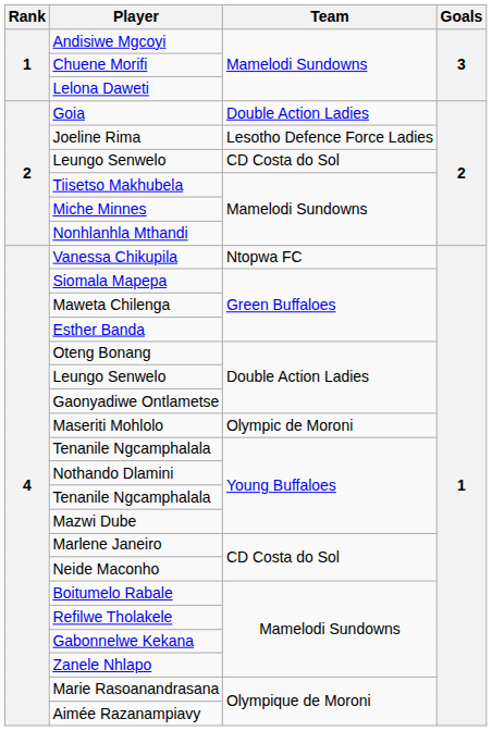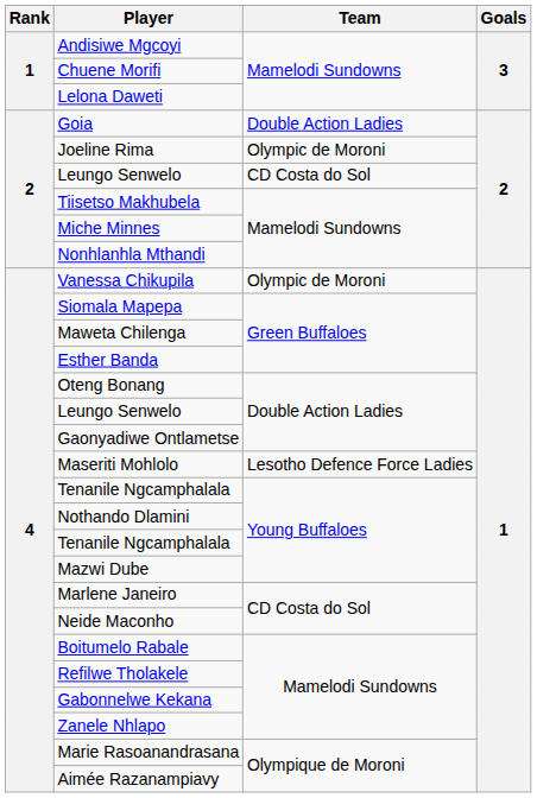 <table class="wikitable" style="text-align:center; font-size:90%">
 <tr>
 <th>Rank</th>
 <th>Player</th>
 <th>Team</th>
 <th>Goals</th>
 </tr>
 <tr>
 <th rowspan="3">1</th>
 <td align=left> <a href='#'>Andisiwe Mgcoyi</a></td>
 <td rowspan="3" align="left"> <a href='#'>Mamelodi Sundowns</a></td>
 <th rowspan="3">3</th>
 </tr>
 <tr>
 <td align="left"> <a href='#'>Chuene Morifi</a></td>
 </tr>
 <tr>
 <td align="left"> <a href='#'>Lelona Daweti</a></td>
 </tr>
 <tr>
 <th rowspan="6">2</th>
 <td align="left"> <a href='#'>Goia</a></td>
 <td align=left> <a href='#'>Double Action Ladies</a></td>
 <th rowspan="6">2</th>
 </tr>
 <tr>
 <td align=left> Joeline Rima</td>
-<td align="left"> Lesotho Defence Force Ladies</td>
+<td align=left> Olympic de Moroni</td>
 </tr>
 <tr>
 <td align=left> Leungo Senwelo</td>
 <td align="left"> CD Costa do Sol</td>
 </tr>
 <tr>
 <td align="left"> <a href='#'>Tiisetso Makhubela</a></td>
 <td rowspan="3" align="left"> Mamelodi Sundowns</td>
 </tr>
 <tr>
 <td align="left"> <a href='#'>Miche Minnes</a></td>
 </tr>
 <tr>
 <td align="left"> <a href='#'>Nonhlanhla Mthandi</a></td>
 </tr>
 <tr>
 <th rowspan="28">4</th>
 <td align="left"> <a href='#'>Vanessa Chikupila</a></td>
-<td align="left"> Ntopwa FC</td>
+<td align=left> Olympic de Moroni</td>
 <th rowspan="28">1</th>
 </tr>
 <tr>
 <td align="left"> <a href='#'>Siomala Mapepa</a></td>
 <td rowspan="3" align="left"> <a href='#'>Green Buffaloes</a></td>
 </tr>
 <tr>
 <td align="left"> Maweta Chilenga</td>
 </tr>
 <tr>
 <td align="left"> <a href='#'>Esther Banda</a></td>
 </tr>
 <tr>
 <td align="left"> Oteng Bonang</td>
 <td rowspan="3" align="left"> Double Action Ladies</td>
 </tr>
 <tr>
 <td align="left"> Leungo Senwelo</td>
 </tr>
 <tr>
 <td align="left"> Gaonyadiwe Ontlametse</td>
 </tr>
 <tr>
 <td align="left"> Maseriti Mohlolo</td>
-<td align=left> Olympic de Moroni</td>
+<td align="left"> Lesotho Defence Force Ladies</td>
 </tr>
 <tr>
 <td align="left"> Tenanile Ngcamphalala</td>
 <td rowspan="4" align="left"> <a href='#'>Young Buffaloes</a></td>
 </tr>
 <tr>
 <td align="left"> Nothando Dlamini</td>
 </tr>
 <tr>
 <td align="left"> Tenanile Ngcamphalala</td>
 </tr>
 <tr>
 <td align="left"> Mazwi Dube</td>
 </tr>
 <tr>
 <td align="left"> Marlene Janeiro</td>
 <td rowspan="2" align="left"> CD Costa do Sol</td>
 </tr>
 <tr>
 <td align="left"> Neide Maconho</td>
 </tr>
 <tr>
 <td align="left"> <a href='#'>Boitumelo Rabale</a></td>
 <td rowspan="4"> Mamelodi Sundowns</td>
 </tr>
 <tr>
 <td align=left> <a href='#'>Refilwe Tholakele</a></td>
 </tr>
 <tr>
 <td align=left> <a href='#'>Gabonnelwe Kekana</a></td>
 </tr>
 <tr>
 <td align=left> <a href='#'>Zanele Nhlapo</a></td>
 </tr>
 <tr>
 <td align=left> Marie Rasoanandrasana</td>
 <td rowspan="2" align="left"> Olympique de Moroni</td>
 </tr>
 <tr>
 <td align=left> Aimée Razanampiavy</td>
 </tr>
 </table>
